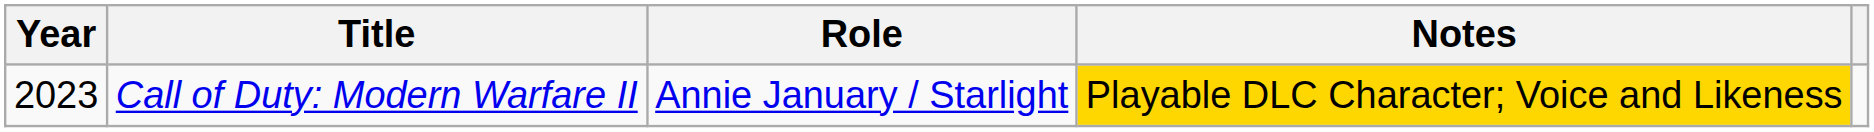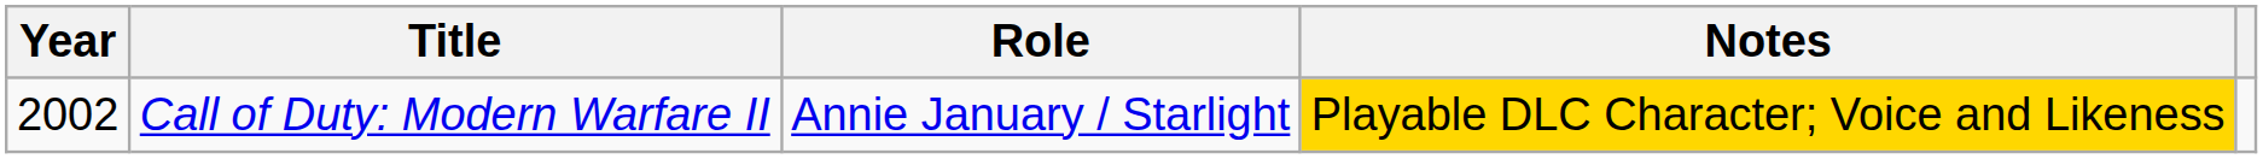 <table class="wikitable sortable">
 <tr>
 <th>Year</th>
 <th>Title</th>
 <th>Role</th>
 <th class="unsortable">Notes</th>
 <th class="unsortable"></th>
 </tr>
 <tr>
-<td>2023</td>
+<td>2002</td>
 <td><em><a href='#'>Call of Duty: Modern Warfare II</a></td>
 <td><a href='#'>Annie January / Starlight</a></td>
 <td style="background: gold;">Playable DLC Character; Voice and Likeness</td>
 <td></td>
 </tr>
 </table>
